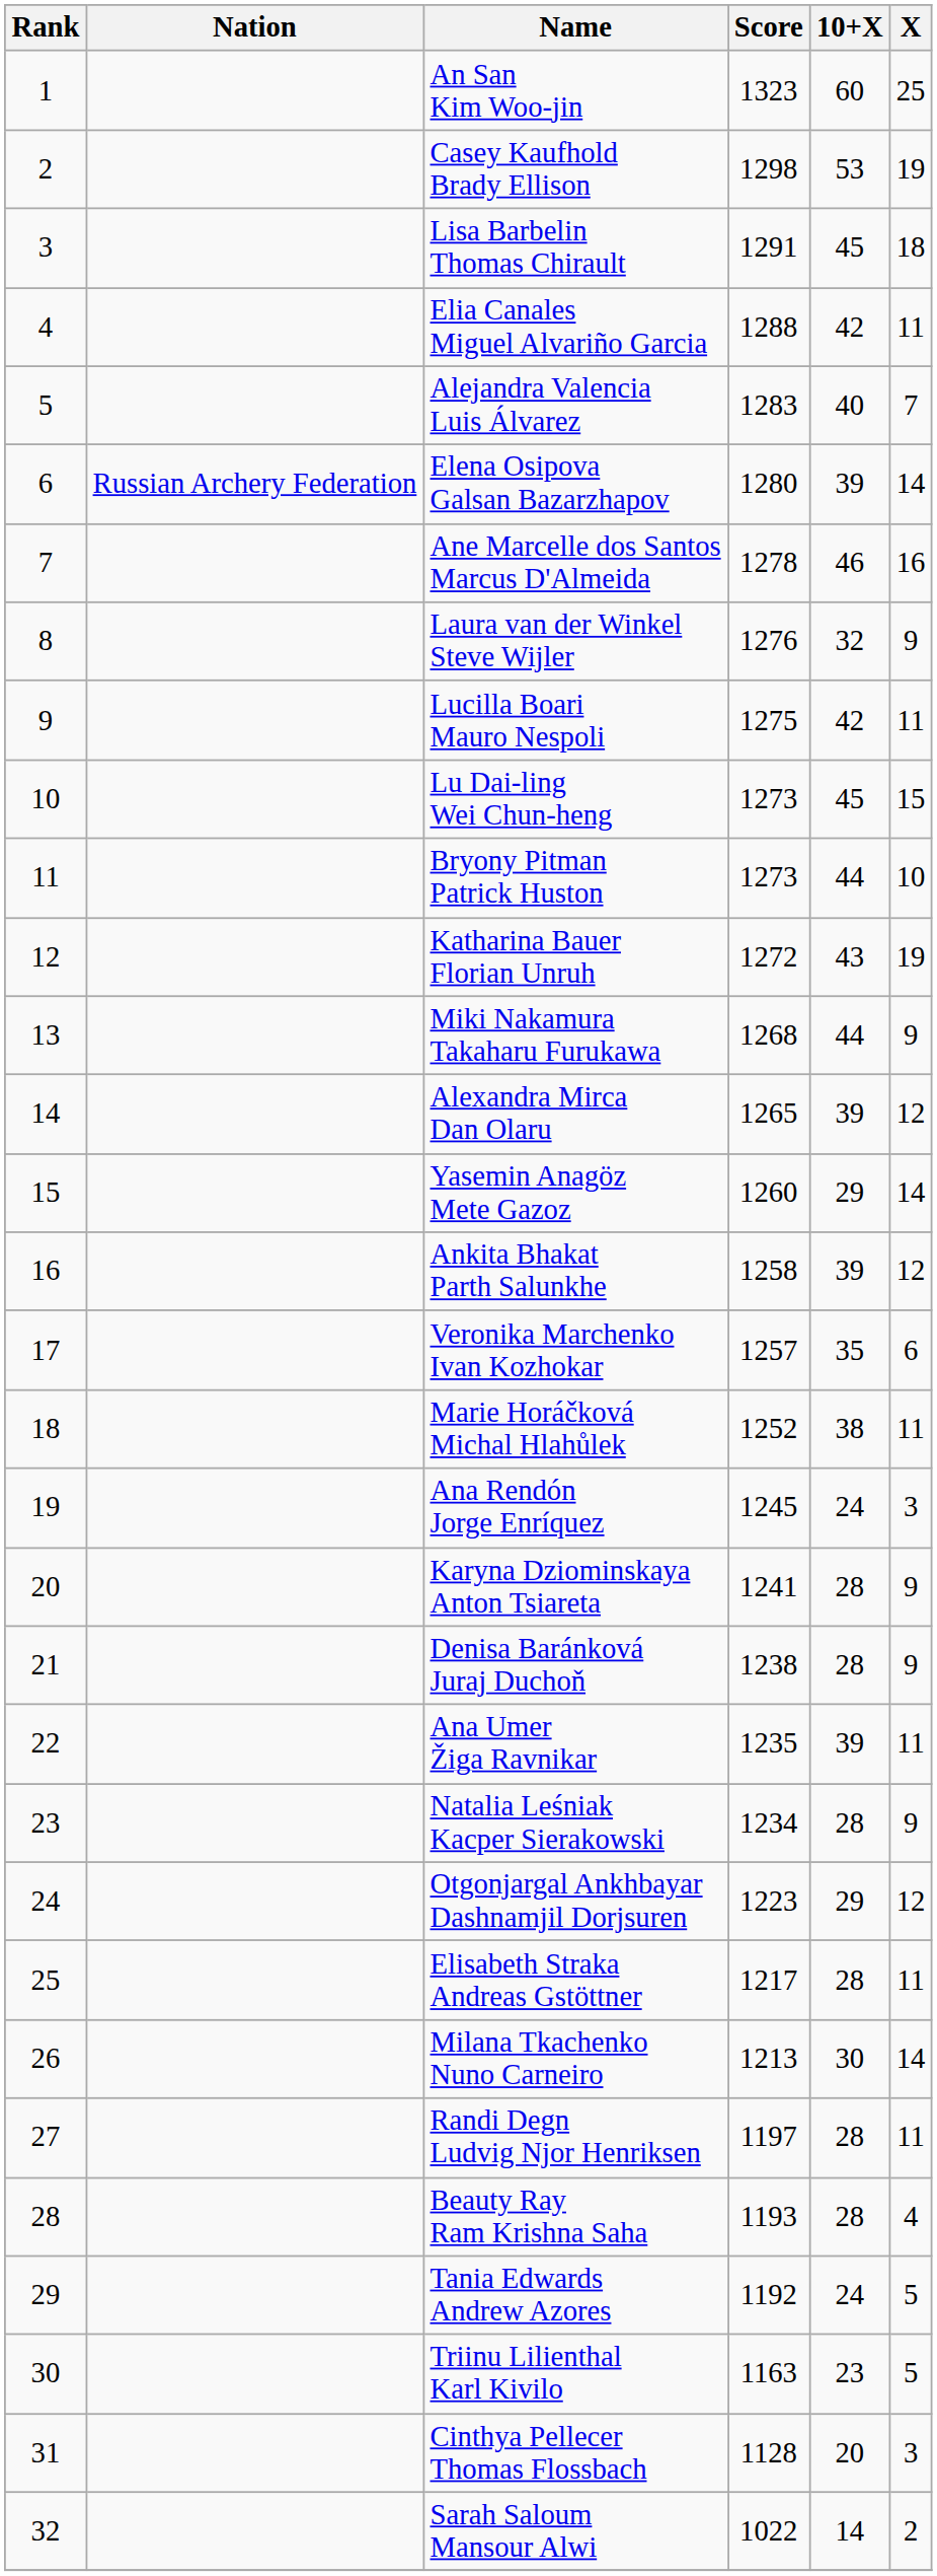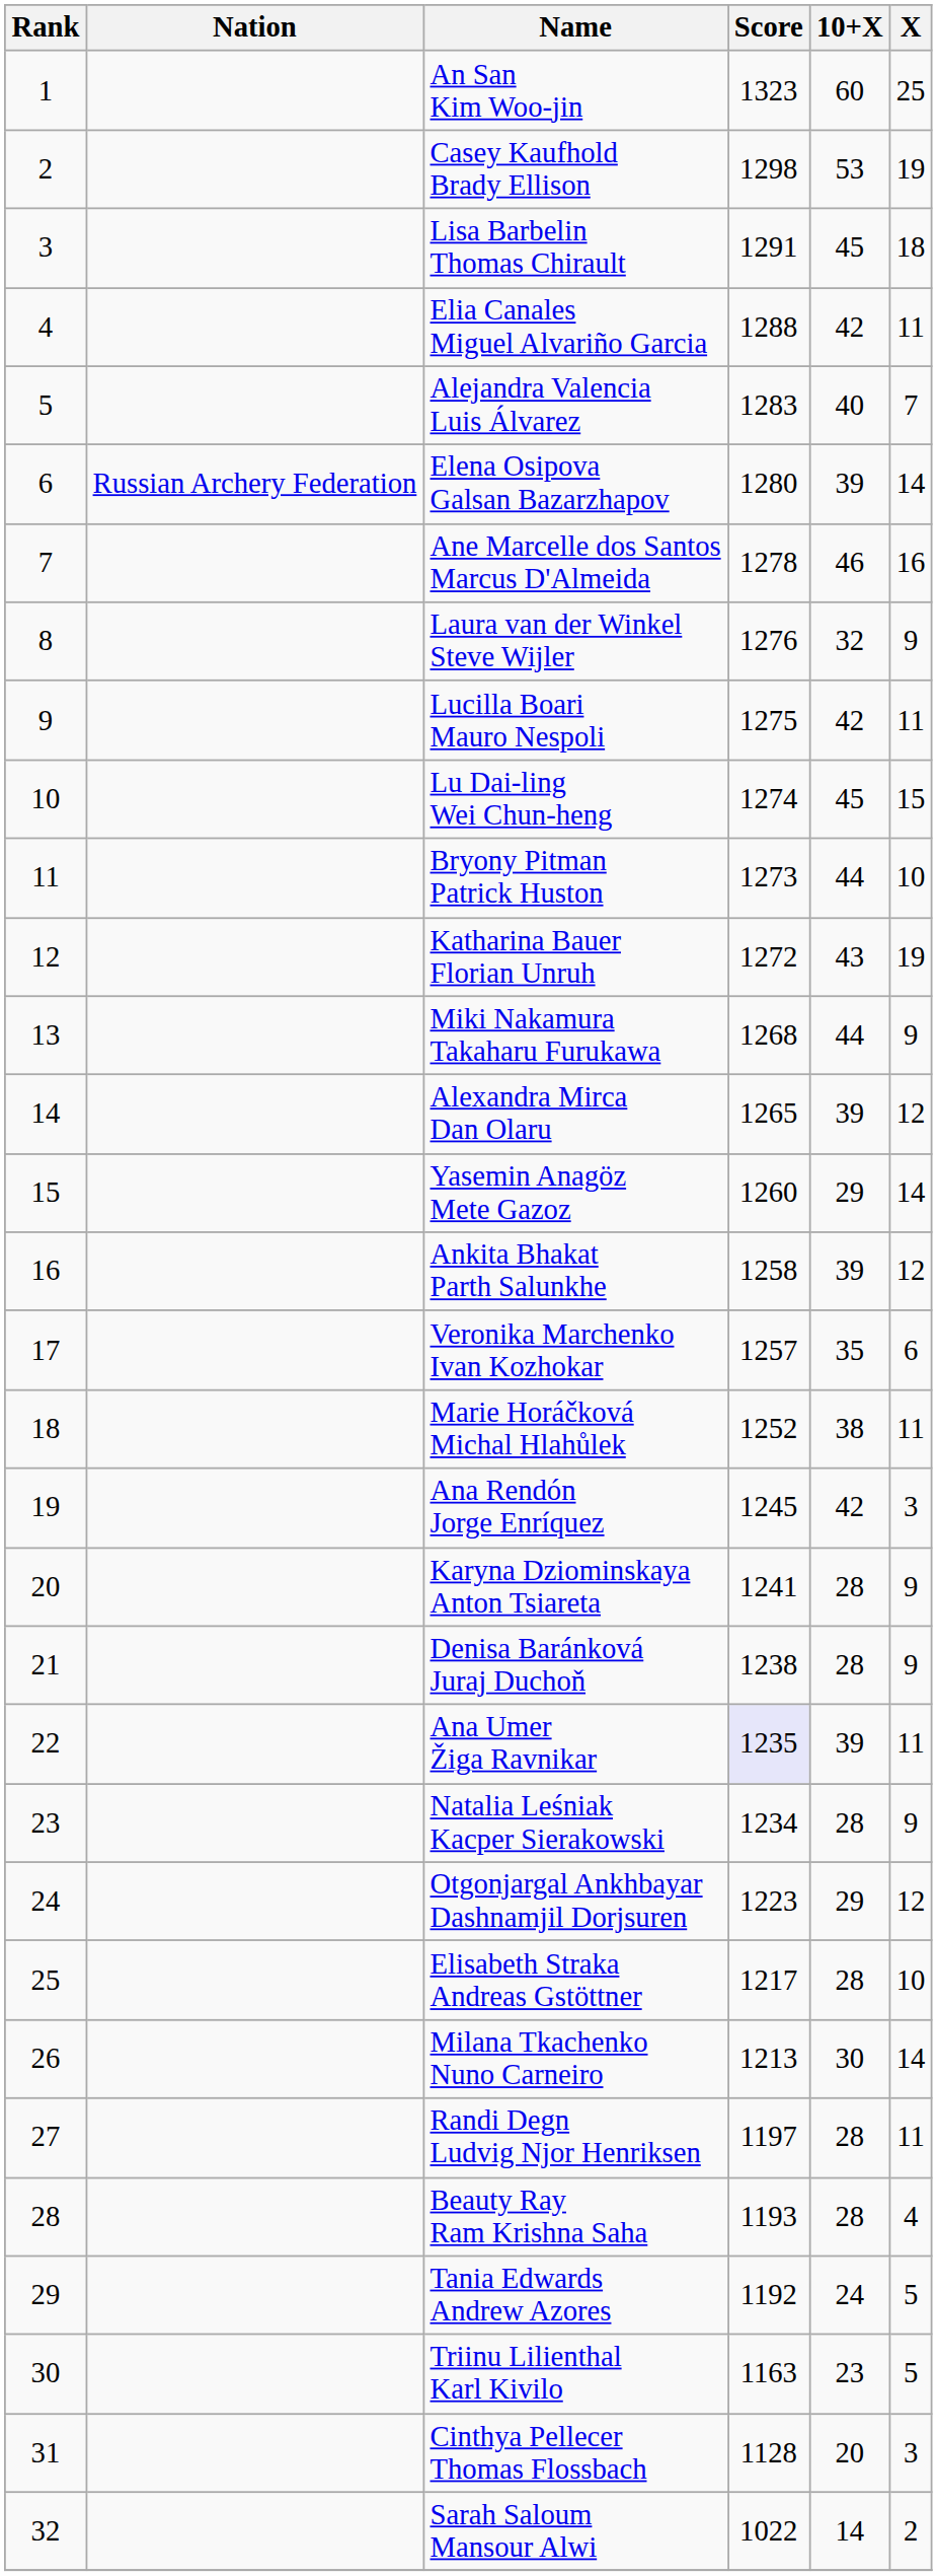 <table class="wikitable sortable" style="text-align:center">
 <tr>
 <th>Rank</th>
 <th>Nation</th>
 <th>Name</th>
 <th>Score</th>
 <th>10+X</th>
 <th>X</th>
 </tr>
 <tr>
 <td>1</td>
 <td align=left></td>
 <td align=left><a href='#'>An San</a> <br> <a href='#'>Kim Woo-jin</a></td>
 <td>1323</td>
 <td>60</td>
 <td>25</td>
 </tr>
 <tr>
 <td>2</td>
 <td align=left></td>
 <td align=left><a href='#'>Casey Kaufhold</a> <br> <a href='#'>Brady Ellison</a></td>
 <td>1298</td>
 <td>53</td>
 <td>19</td>
 </tr>
 <tr>
 <td>3</td>
 <td align=left></td>
 <td align=left><a href='#'>Lisa Barbelin</a> <br> <a href='#'>Thomas Chirault</a></td>
 <td>1291</td>
 <td>45</td>
 <td>18</td>
 </tr>
 <tr>
 <td>4</td>
 <td align=left></td>
 <td align=left><a href='#'>Elia Canales</a> <br> <a href='#'>Miguel Alvariño Garcia</a></td>
 <td>1288</td>
 <td>42</td>
 <td>11</td>
 </tr>
 <tr>
 <td>5</td>
 <td align=left></td>
 <td align=left><a href='#'>Alejandra Valencia</a> <br> <a href='#'>Luis Álvarez</a></td>
 <td>1283</td>
 <td>40</td>
 <td>7</td>
 </tr>
 <tr>
 <td>6</td>
 <td align=left><a href='#'>Russian Archery Federation</a></td>
 <td align=left><a href='#'>Elena Osipova</a> <br> <a href='#'>Galsan Bazarzhapov</a></td>
 <td>1280</td>
 <td>39</td>
 <td>14</td>
 </tr>
 <tr>
 <td>7</td>
 <td align=left></td>
 <td align=left><a href='#'>Ane Marcelle dos Santos</a> <br> <a href='#'>Marcus D'Almeida</a></td>
 <td>1278</td>
 <td>46</td>
 <td>16</td>
 </tr>
 <tr>
 <td>8</td>
 <td align=left></td>
 <td align=left><a href='#'>Laura van der Winkel</a> <br> <a href='#'>Steve Wijler</a></td>
 <td>1276</td>
 <td>32</td>
 <td>9</td>
 </tr>
 <tr>
 <td>9</td>
 <td align=left></td>
 <td align=left><a href='#'>Lucilla Boari</a> <br> <a href='#'>Mauro Nespoli</a></td>
 <td>1275</td>
 <td>42</td>
 <td>11</td>
 </tr>
 <tr>
 <td>10</td>
 <td align=left></td>
 <td align=left><a href='#'>Lu Dai-ling</a> <br> <a href='#'>Wei Chun-heng</a></td>
-<td>1273</td>
+<td>1274</td>
 <td>45</td>
 <td>15</td>
 </tr>
 <tr>
 <td>11</td>
 <td align=left></td>
 <td align=left><a href='#'>Bryony Pitman</a> <br> <a href='#'>Patrick Huston</a></td>
 <td>1273</td>
 <td>44</td>
 <td>10</td>
 </tr>
 <tr>
 <td>12</td>
 <td align=left></td>
 <td align=left><a href='#'>Katharina Bauer</a> <br> <a href='#'>Florian Unruh</a></td>
 <td>1272</td>
 <td>43</td>
 <td>19</td>
 </tr>
 <tr>
 <td>13</td>
 <td align=left></td>
 <td align=left><a href='#'>Miki Nakamura</a> <br> <a href='#'>Takaharu Furukawa</a></td>
 <td>1268</td>
 <td>44</td>
 <td>9</td>
 </tr>
 <tr>
 <td>14</td>
 <td align=left></td>
 <td align=left><a href='#'>Alexandra Mirca</a> <br> <a href='#'>Dan Olaru</a></td>
 <td>1265</td>
 <td>39</td>
 <td>12</td>
 </tr>
 <tr>
 <td>15</td>
 <td align=left></td>
 <td align=left><a href='#'>Yasemin Anagöz</a> <br> <a href='#'>Mete Gazoz</a></td>
 <td>1260</td>
 <td>29</td>
 <td>14</td>
 </tr>
 <tr>
 <td>16</td>
 <td align=left></td>
 <td align=left><a href='#'>Ankita Bhakat</a> <br> <a href='#'>Parth Salunkhe</a></td>
 <td>1258</td>
 <td>39</td>
 <td>12</td>
 </tr>
 <tr>
 <td>17</td>
 <td align=left></td>
 <td align=left><a href='#'>Veronika Marchenko</a> <br> <a href='#'>Ivan Kozhokar</a></td>
 <td>1257</td>
 <td>35</td>
 <td>6</td>
 </tr>
 <tr>
 <td>18</td>
 <td align=left></td>
 <td align=left><a href='#'>Marie Horáčková</a> <br> <a href='#'>Michal Hlahůlek</a></td>
 <td>1252</td>
 <td>38</td>
 <td>11</td>
 </tr>
 <tr>
 <td>19</td>
 <td align=left></td>
 <td align=left><a href='#'>Ana Rendón</a> <br> <a href='#'>Jorge Enríquez</a></td>
 <td>1245</td>
-<td>24</td>
+<td>42</td>
 <td>3</td>
 </tr>
 <tr>
 <td>20</td>
 <td align=left></td>
 <td align=left><a href='#'>Karyna Dziominskaya</a> <br> <a href='#'>Anton Tsiareta</a></td>
 <td>1241</td>
 <td>28</td>
 <td>9</td>
 </tr>
 <tr>
 <td>21</td>
 <td align=left></td>
 <td align=left><a href='#'>Denisa Baránková</a> <br> <a href='#'>Juraj Duchoň</a></td>
 <td>1238</td>
 <td>28</td>
 <td>9</td>
 </tr>
 <tr>
 <td>22</td>
 <td align=left></td>
 <td align=left><a href='#'>Ana Umer</a> <br> <a href='#'>Žiga Ravnikar</a></td>
-<td>1235</td>
+<td style="background: lavender;">1235</td>
 <td>39</td>
 <td>11</td>
 </tr>
 <tr>
 <td>23</td>
 <td align=left></td>
 <td align=left><a href='#'>Natalia Leśniak</a> <br> <a href='#'>Kacper Sierakowski</a></td>
 <td>1234</td>
 <td>28</td>
 <td>9</td>
 </tr>
 <tr>
 <td>24</td>
 <td align=left></td>
 <td align=left><a href='#'>Otgonjargal Ankhbayar</a> <br> <a href='#'>Dashnamjil Dorjsuren</a></td>
 <td>1223</td>
 <td>29</td>
 <td>12</td>
 </tr>
 <tr>
 <td>25</td>
 <td align=left></td>
 <td align=left><a href='#'>Elisabeth Straka</a> <br> <a href='#'>Andreas Gstöttner</a></td>
 <td>1217</td>
 <td>28</td>
-<td>11</td>
+<td>10</td>
 </tr>
 <tr>
 <td>26</td>
 <td align=left></td>
 <td align=left><a href='#'>Milana Tkachenko</a> <br> <a href='#'>Nuno Carneiro</a></td>
 <td>1213</td>
 <td>30</td>
 <td>14</td>
 </tr>
 <tr>
 <td>27</td>
 <td align=left></td>
 <td align=left><a href='#'>Randi Degn</a> <br> <a href='#'>Ludvig Njor Henriksen</a></td>
 <td>1197</td>
 <td>28</td>
 <td>11</td>
 </tr>
 <tr>
 <td>28</td>
 <td align=left></td>
 <td align=left><a href='#'>Beauty Ray</a> <br> <a href='#'>Ram Krishna Saha</a></td>
 <td>1193</td>
 <td>28</td>
 <td>4</td>
 </tr>
 <tr>
 <td>29</td>
 <td align=left></td>
 <td align=left><a href='#'>Tania Edwards</a> <br> <a href='#'>Andrew Azores</a></td>
 <td>1192</td>
 <td>24</td>
 <td>5</td>
 </tr>
 <tr>
 <td>30</td>
 <td align=left></td>
 <td align=left><a href='#'>Triinu Lilienthal</a> <br> <a href='#'>Karl Kivilo</a></td>
 <td>1163</td>
 <td>23</td>
 <td>5</td>
 </tr>
 <tr>
 <td>31</td>
 <td align=left></td>
 <td align=left><a href='#'>Cinthya Pellecer</a> <br> <a href='#'>Thomas Flossbach</a></td>
 <td>1128</td>
 <td>20</td>
 <td>3</td>
 </tr>
 <tr>
 <td>32</td>
 <td align=left></td>
 <td align=left><a href='#'>Sarah Saloum</a> <br> <a href='#'>Mansour Alwi</a></td>
 <td>1022</td>
 <td>14</td>
 <td>2</td>
 </tr>
 <tr>
 </tr>
 </table>
